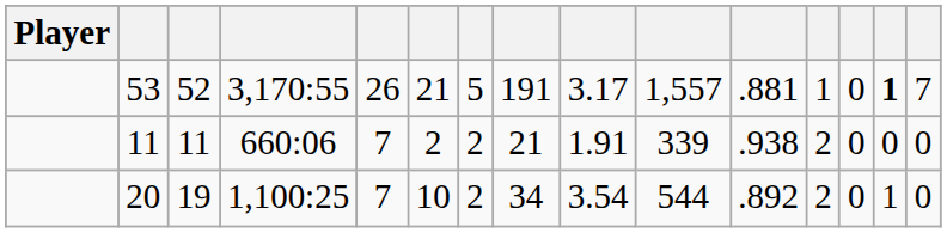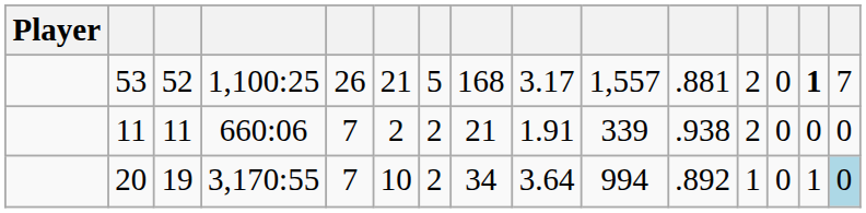 <table class="wikitable sortable" style="text-align:center;">
 <tr>
 <th>Player</th>
 <th></th>
 <th></th>
 <th></th>
 <th></th>
 <th></th>
 <th></th>
 <th></th>
 <th></th>
 <th></th>
 <th></th>
 <th></th>
 <th></th>
 <th></th>
 <th></th>
 </tr>
 <tr>
 <td></td>
 <td>53</td>
 <td>52</td>
-<td>3,170:55</td>
+<td>1,100:25</td>
 <td>26</td>
 <td>21</td>
 <td>5</td>
-<td>191</td>
+<td>168</td>
 <td>3.17</td>
 <td>1,557</td>
 <td>.881</td>
-<td>1</td>
+<td>2</td>
 <td>0</td>
 <td><strong>1</strong></td>
 <td>7</td>
 </tr>
 <tr>
 <td></td>
 <td>11</td>
 <td>11</td>
 <td>660:06</td>
 <td>7</td>
 <td>2</td>
 <td>2</td>
 <td>21</td>
 <td>1.91</td>
 <td>339</td>
 <td>.938</td>
 <td>2</td>
 <td>0</td>
 <td>0</td>
 <td>0</td>
 </tr>
 <tr>
 <td></td>
 <td>20</td>
 <td>19</td>
-<td>1,100:25</td>
+<td>3,170:55</td>
 <td>7</td>
 <td>10</td>
 <td>2</td>
 <td>34</td>
-<td>3.54</td>
-<td>544</td>
+<td>3.64</td>
+<td>994</td>
 <td>.892</td>
-<td>2</td>
+<td>1</td>
 <td>0</td>
 <td>1</td>
-<td>0</td>
+<td style="background: lightblue;">0</td>
 </tr>
 </table>
